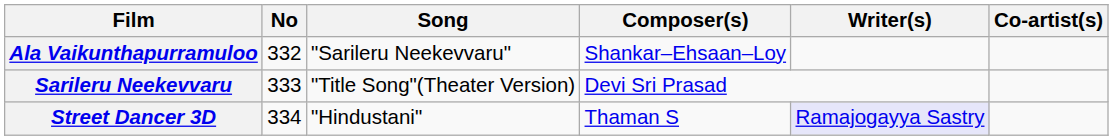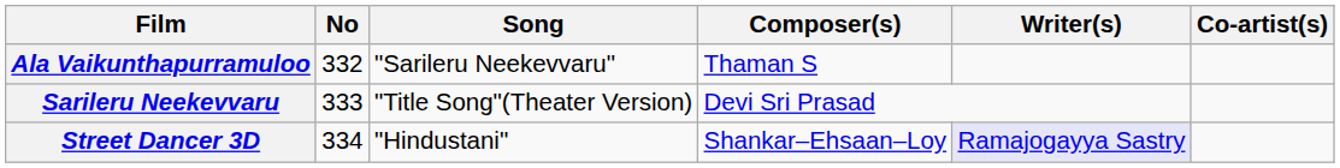 <table class="wikitable">
 <tr>
 <th>Film</th>
 <th>No</th>
 <th>Song</th>
 <th>Composer(s)</th>
 <th>Writer(s)</th>
 <th>Co-artist(s)</th>
 </tr>
 <tr>
 <th><em><a href='#'>Ala Vaikunthapurramuloo</a></em></th>
 <td>332</td>
 <td>"Sarileru Neekevvaru"</td>
-<td><a href='#'>Shankar–Ehsaan–Loy</a></td>
+<td><a href='#'>Thaman S</a></td>
 <td></td>
 <td></td>
 </tr>
 <tr>
 <th><em><a href='#'>Sarileru Neekevvaru</a></em></th>
 <td>333</td>
 <td>"Title Song"(Theater Version)</td>
 <td colspan="2"><a href='#'>Devi Sri Prasad</a></td>
 <td></td>
 </tr>
 <tr>
 <th><em><a href='#'>Street Dancer 3D</a></em></th>
 <td>334</td>
 <td>"Hindustani"</td>
-<td><a href='#'>Thaman S</a></td>
+<td><a href='#'>Shankar–Ehsaan–Loy</a></td>
 <td style="background: lavender;"><a href='#'>Ramajogayya Sastry</a></td>
 <td></td>
 </tr>
 </table>
